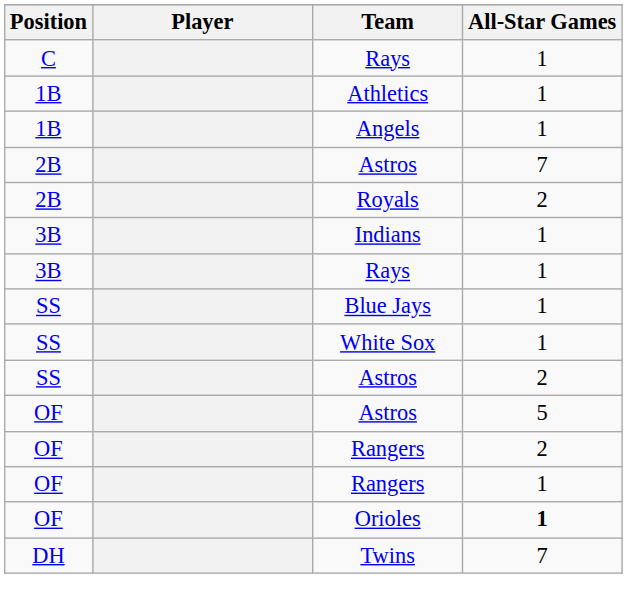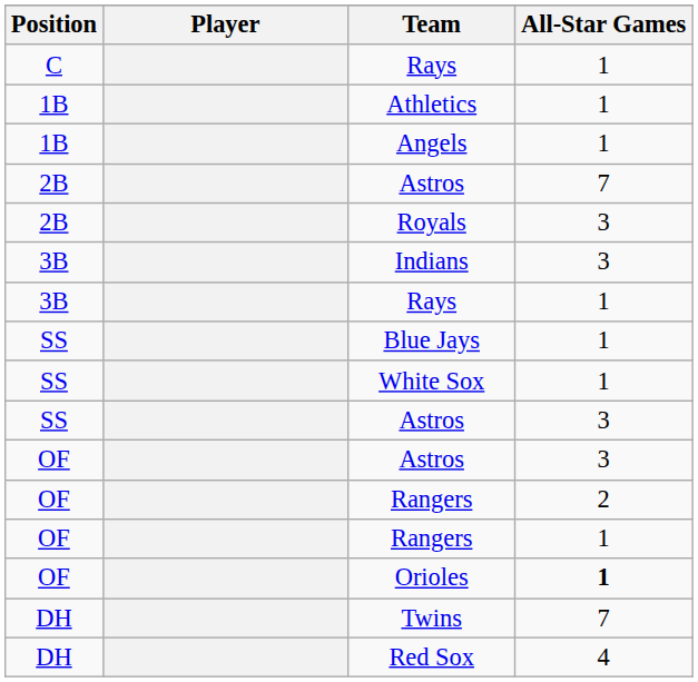 <table class="wikitable sortable plainrowheaders" style="text-align:center;">
 <tr>
 </tr>
 <tr>
 <th scope="col">Position</th>
 <th scope="col" style="width:150px;">Player</th>
 <th scope="col" style="width:100px;">Team</th>
 <th scope="col">All-Star Games</th>
 </tr>
 <tr>
 <td><a href='#'>C</a></td>
 <th scope="row" style="text-align:center"></th>
 <td><a href='#'>Rays</a></td>
 <td>1</td>
 </tr>
 <tr>
 <td><a href='#'>1B</a></td>
 <th scope="row" style="text-align:center"></th>
 <td><a href='#'>Athletics</a></td>
 <td>1</td>
 </tr>
 <tr>
 <td><a href='#'>1B</a></td>
 <th scope="row" style="text-align:center"></th>
 <td><a href='#'>Angels</a></td>
 <td>1</td>
 </tr>
 <tr>
 <td><a href='#'>2B</a></td>
 <th scope="row" style="text-align:center"></th>
 <td><a href='#'>Astros</a></td>
 <td>7</td>
 </tr>
 <tr>
 <td><a href='#'>2B</a></td>
 <th scope="row" style="text-align:center"></th>
 <td><a href='#'>Royals</a></td>
-<td>2</td>
+<td>3</td>
 </tr>
 <tr>
 <td><a href='#'>3B</a></td>
 <th scope="row" style="text-align:center"></th>
 <td><a href='#'>Indians</a></td>
-<td>1</td>
+<td>3</td>
 </tr>
 <tr>
 <td><a href='#'>3B</a></td>
 <th scope="row" style="text-align:center"></th>
 <td><a href='#'>Rays</a></td>
 <td>1</td>
 </tr>
 <tr>
 <td><a href='#'>SS</a></td>
 <th scope="row" style="text-align:center"></th>
 <td><a href='#'>Blue Jays</a></td>
 <td>1</td>
 </tr>
 <tr>
 <td><a href='#'>SS</a></td>
 <th scope="row" style="text-align:center"></th>
 <td><a href='#'>White Sox</a></td>
 <td>1</td>
 </tr>
 <tr>
 <td><a href='#'>SS</a></td>
 <th scope="row" style="text-align:center"></th>
 <td><a href='#'>Astros</a></td>
-<td>2</td>
+<td>3</td>
 </tr>
 <tr>
 <td><a href='#'>OF</a></td>
 <th scope="row" style="text-align:center"></th>
 <td><a href='#'>Astros</a></td>
-<td>5</td>
+<td>3</td>
 </tr>
 <tr>
 <td><a href='#'>OF</a></td>
 <th scope="row" style="text-align:center"></th>
 <td><a href='#'>Rangers</a></td>
 <td>2</td>
 </tr>
 <tr>
 <td><a href='#'>OF</a></td>
 <th scope="row" style="text-align:center"></th>
 <td><a href='#'>Rangers</a></td>
 <td>1</td>
 </tr>
 <tr>
 <td><a href='#'>OF</a></td>
 <th scope="row" style="text-align:center"></th>
 <td><a href='#'>Orioles</a></td>
 <td><strong>1</strong></td>
 </tr>
 <tr>
 <td><a href='#'>DH</a></td>
 <th scope="row" style="text-align:center"></th>
 <td><a href='#'>Twins</a></td>
 <td>7</td>
 </tr>
+<tr>
+<td><a href='#'>DH</a></td>
+<th scope="row" style="text-align:center"></th>
+<td><a href='#'>Red Sox</a></td>
+<td>4</td>
+</tr>
 </table>
